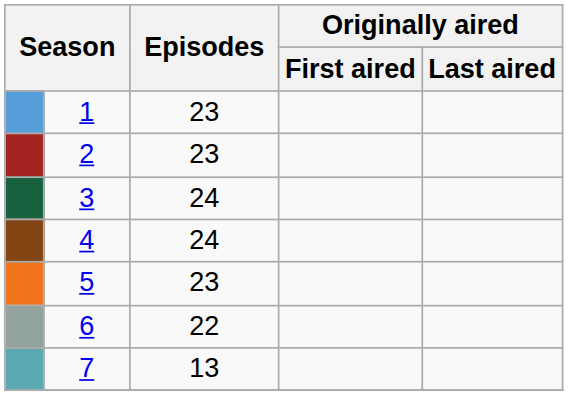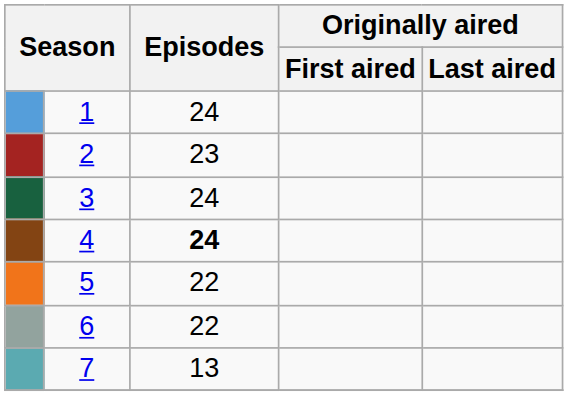 <table class="wikitable plainrowheaders" style="text-align:center">
 <tr>
 <th style="padding: 0 8px;" colspan="2" rowspan="2">Season</th>
 <th style="padding: 0 8px;" rowspan="2">Episodes</th>
 <th colspan="2">Originally aired</th>
 </tr>
 <tr>
 <th>First aired</th>
 <th>Last aired</th>
 </tr>
 <tr>
 <td bgcolor="#559EDA"></td>
 <td><a href='#'>1</a></td>
-<td>23</td>
+<td>24</td>
 <td></td>
 <td></td>
 </tr>
 <tr>
 <td bgcolor="#A42321"></td>
 <td><a href='#'>2</a></td>
 <td>23</td>
 <td></td>
 <td></td>
 </tr>
 <tr>
 <td bgcolor="#18613F"></td>
 <td><a href='#'>3</a></td>
 <td>24</td>
 <td></td>
 <td></td>
 </tr>
 <tr>
 <td bgcolor="#834413"></td>
 <td><a href='#'>4</a></td>
-<td>24</td>
+<td><strong>24</strong></td>
 <td></td>
 <td></td>
 </tr>
 <tr>
 <td style="background: #F1741A;"></td>
 <td><a href='#'>5</a></td>
-<td>23</td>
+<td>22</td>
 <td></td>
 <td></td>
 </tr>
 <tr>
 <td style="background: #92a39e;"></td>
 <td><a href='#'>6</a></td>
 <td>22</td>
 <td></td>
 <td></td>
 </tr>
 <tr>
 <td style="background: #5baab1;"></td>
 <td><a href='#'>7</a></td>
 <td>13</td>
 <td></td>
 <td></td>
 </tr>
 <tr>
 </tr>
 </table>
